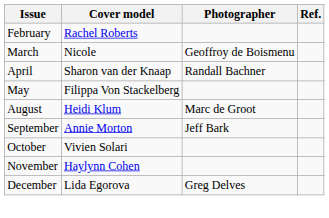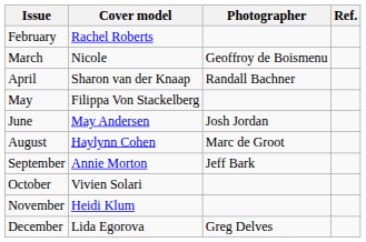 <table class="wikitable">
 <tr>
 <th>Issue</th>
 <th>Cover model</th>
 <th>Photographer</th>
 <th>Ref.</th>
 </tr>
 <tr>
 <td>February</td>
 <td><a href='#'>Rachel Roberts</a></td>
 <td></td>
 <td></td>
 </tr>
 <tr>
 <td>March</td>
 <td>Nicole</td>
 <td>Geoffroy de Boismenu</td>
 <td></td>
 </tr>
 <tr>
 <td>April</td>
 <td>Sharon van der Knaap</td>
 <td>Randall Bachner</td>
 <td></td>
 </tr>
 <tr>
 <td>May</td>
 <td>Filippa Von Stackelberg</td>
 <td></td>
 <td></td>
 </tr>
 <tr>
+<td>June</td>
+<td><a href='#'>May Andersen</a></td>
+<td>Josh Jordan</td>
+<td></td>
+</tr>
+<tr>
 <td>August</td>
-<td><a href='#'>Heidi Klum</a></td>
+<td><a href='#'>Haylynn Cohen</a></td>
 <td>Marc de Groot</td>
 <td></td>
 </tr>
 <tr>
 <td>September</td>
 <td><a href='#'>Annie Morton</a></td>
 <td>Jeff Bark</td>
 <td></td>
 </tr>
 <tr>
 <td>October</td>
 <td>Vivien Solari</td>
 <td></td>
 <td></td>
 </tr>
 <tr>
 <td>November</td>
-<td><a href='#'>Haylynn Cohen</a></td>
+<td><a href='#'>Heidi Klum</a></td>
 <td></td>
 <td></td>
 </tr>
 <tr>
 <td>December</td>
 <td>Lida Egorova</td>
 <td>Greg Delves</td>
 <td></td>
 </tr>
 </table>
